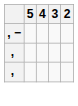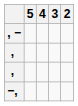 <table class="wikitable">
 <tr ---- valign="center">
 <th></th>
 <th>5</th>
 <th>4</th>
 <th>3</th>
 <th>2</th>
 </tr>
 <tr ---- valign="center" align="center">
 <th>, −</th>
 <td></td>
 <td></td>
 <td></td>
 <td></td>
 </tr>
 <tr ---- valign="center" align="center">
 <th>, </th>
 <td></td>
 <td></td>
 <td></td>
 <td></td>
 </tr>
 <tr ---- valign="center" align="center">
 <th>, </th>
 <td></td>
 <td></td>
 <td></td>
 <td></td>
 </tr>
+<tr ---- valign="center" align="center">
+<th>−, </th>
+<td></td>
+<td></td>
+<td></td>
+<td></td>
+</tr>
 </table>
